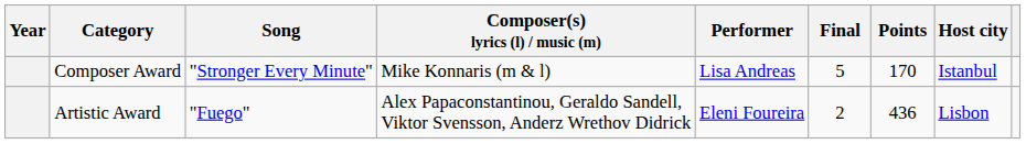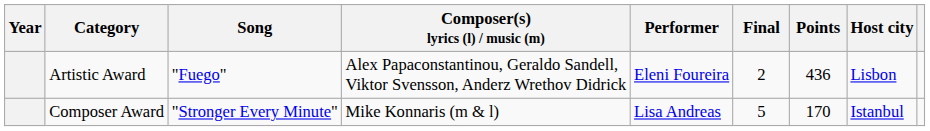 <table class="wikitable plainrowheaders" style="font-size:95%;">
 <tr>
 <th>Year</th>
 <th>Category</th>
 <th>Song</th>
 <th>Composer(s)<br><small>lyrics (l) / music (m)</small></th>
 <th>Performer</th>
 <th style="width:45px;">Final</th>
 <th style="width:45px;">Points</th>
 <th>Host city</th>
 <th class="unsortable"></th>
 </tr>
 <tr>
 <th scope="row"></th>
+<td>Artistic Award</td>
+<td>"<a href='#'>Fuego</a>"</td>
+<td>Alex Papaconstantinou, Geraldo Sandell,<br>Viktor Svensson, Anderz Wrethov Didrick</td>
+<td><a href='#'>Eleni Foureira</a></td>
+<td style="text-align:center;">2</td>
+<td style="text-align:center;">436</td>
+<td> <a href='#'>Lisbon</a></td>
+<td></td>
+</tr>
+<tr>
+<th scope="row"></th>
 <td>Composer Award</td>
 <td>"<a href='#'>Stronger Every Minute</a>"</td>
 <td>Mike Konnaris (m & l)</td>
 <td><a href='#'>Lisa Andreas</a></td>
 <td style="text-align:center;">5</td>
 <td style="text-align:center;">170</td>
 <td> <a href='#'>Istanbul</a></td>
 <td></td>
 </tr>
-<tr>
-<th scope="row"></th>
-<td>Artistic Award</td>
-<td>"<a href='#'>Fuego</a>"</td>
-<td>Alex Papaconstantinou, Geraldo Sandell,<br>Viktor Svensson, Anderz Wrethov Didrick</td>
-<td><a href='#'>Eleni Foureira</a></td>
-<td style="text-align:center;">2</td>
-<td style="text-align:center;">436</td>
-<td> <a href='#'>Lisbon</a></td>
-<td></td>
-</tr>
 </table>
